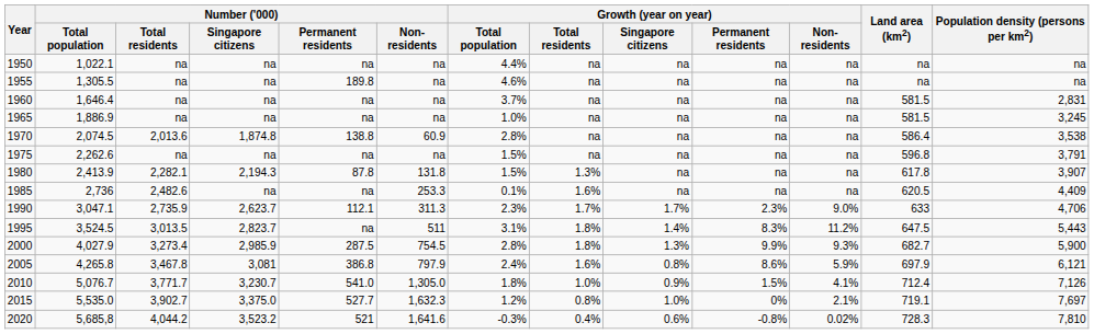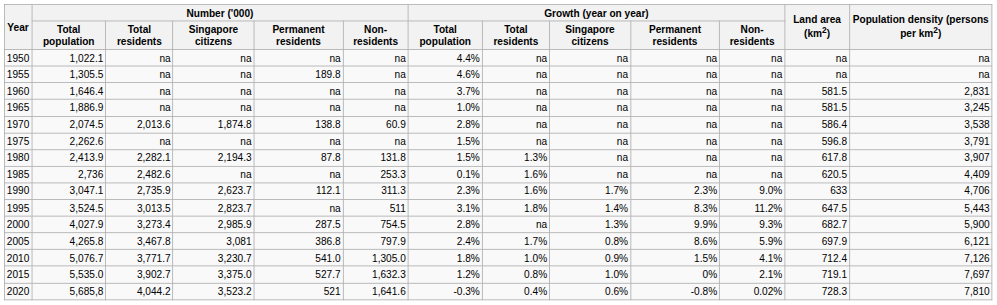 <table class="wikitable" style="font-size: 80%; ">
 <tr>
 <th rowspan="2">Year</th>
 <th colspan="5">Number ('000)</th>
 <th colspan="5">Growth (year on year)</th>
 <th rowspan="2">Land area (km<sup>2</sup>)</th>
 <th rowspan="2">Population density (persons per km<sup>2</sup>)</th>
 </tr>
 <tr>
 <th>Total population</th>
 <th>Total residents</th>
 <th>Singapore citizens</th>
 <th>Permanent residents</th>
 <th>Non-residents</th>
 <th>Total population</th>
 <th>Total residents</th>
 <th>Singapore citizens</th>
 <th>Permanent residents</th>
 <th>Non-residents</th>
 </tr>
 <tr style="text-align:right">
 <td>1950</td>
 <td>1,022.1</td>
 <td>na</td>
 <td>na</td>
 <td>na</td>
 <td>na</td>
 <td>4.4%</td>
 <td>na</td>
 <td>na</td>
 <td>na</td>
 <td>na</td>
 <td>na</td>
 <td>na</td>
 </tr>
 <tr style="text-align:right">
 <td>1955</td>
 <td>1,305.5</td>
 <td>na</td>
 <td>na</td>
 <td>189.8</td>
 <td>na</td>
 <td>4.6%</td>
 <td>na</td>
 <td>na</td>
 <td>na</td>
 <td>na</td>
 <td>na</td>
 <td>na</td>
 </tr>
 <tr style="text-align:right">
 <td>1960</td>
 <td>1,646.4</td>
 <td>na</td>
 <td>na</td>
 <td>na</td>
 <td>na</td>
 <td>3.7%</td>
 <td>na</td>
 <td>na</td>
 <td>na</td>
 <td>na</td>
 <td>581.5</td>
 <td>2,831</td>
 </tr>
 <tr style="text-align:right">
 <td>1965</td>
 <td>1,886.9</td>
 <td>na</td>
 <td>na</td>
 <td>na</td>
 <td>na</td>
 <td>1.0%</td>
 <td>na</td>
 <td>na</td>
 <td>na</td>
 <td>na</td>
 <td>581.5</td>
 <td>3,245</td>
 </tr>
 <tr style="text-align:right">
 <td>1970</td>
 <td>2,074.5</td>
 <td>2,013.6</td>
 <td>1,874.8</td>
 <td>138.8</td>
 <td>60.9</td>
 <td>2.8%</td>
 <td>na</td>
 <td>na</td>
 <td>na</td>
 <td>na</td>
 <td>586.4</td>
 <td>3,538</td>
 </tr>
 <tr style="text-align:right">
 <td>1975</td>
 <td>2,262.6</td>
 <td>na</td>
 <td>na</td>
 <td>na</td>
 <td>na</td>
 <td>1.5%</td>
 <td>na</td>
 <td>na</td>
 <td>na</td>
 <td>na</td>
 <td>596.8</td>
 <td>3,791</td>
 </tr>
 <tr style="text-align:right">
 <td>1980</td>
 <td>2,413.9</td>
 <td>2,282.1</td>
 <td>2,194.3</td>
 <td>87.8</td>
 <td>131.8</td>
 <td>1.5%</td>
 <td>1.3%</td>
 <td>na</td>
 <td>na</td>
 <td>na</td>
 <td>617.8</td>
 <td>3,907</td>
 </tr>
 <tr style="text-align:right">
 <td>1985</td>
 <td>2,736</td>
 <td>2,482.6</td>
 <td>na</td>
 <td>na</td>
 <td>253.3</td>
 <td>0.1%</td>
 <td>1.6%</td>
 <td>na</td>
 <td>na</td>
 <td>na</td>
 <td>620.5</td>
 <td>4,409</td>
 </tr>
 <tr style="text-align:right">
 <td>1990</td>
 <td>3,047.1</td>
 <td>2,735.9</td>
 <td>2,623.7</td>
 <td>112.1</td>
 <td>311.3</td>
 <td>2.3%</td>
-<td>1.7%</td>
+<td>1.6%</td>
 <td>1.7%</td>
 <td>2.3%</td>
 <td>9.0%</td>
 <td>633</td>
 <td>4,706</td>
 </tr>
 <tr style="text-align:right">
 <td>1995</td>
 <td>3,524.5</td>
 <td>3,013.5</td>
 <td>2,823.7</td>
 <td>na</td>
 <td>511</td>
 <td>3.1%</td>
 <td>1.8%</td>
 <td>1.4%</td>
 <td>8.3%</td>
 <td>11.2%</td>
 <td>647.5</td>
 <td>5,443</td>
 </tr>
 <tr style="text-align:right">
 <td>2000</td>
 <td>4,027.9</td>
 <td>3,273.4</td>
 <td>2,985.9</td>
 <td>287.5</td>
 <td>754.5</td>
 <td>2.8%</td>
-<td>1.8%</td>
+<td>na</td>
 <td>1.3%</td>
 <td>9.9%</td>
 <td>9.3%</td>
 <td>682.7</td>
 <td>5,900</td>
 </tr>
 <tr style="text-align:right">
 <td>2005</td>
 <td>4,265.8</td>
 <td>3,467.8</td>
 <td>3,081</td>
 <td>386.8</td>
 <td>797.9</td>
 <td>2.4%</td>
-<td>1.6%</td>
+<td>1.7%</td>
 <td>0.8%</td>
 <td>8.6%</td>
 <td>5.9%</td>
 <td>697.9</td>
 <td>6,121</td>
 </tr>
 <tr style="text-align:right">
 <td>2010</td>
 <td>5,076.7</td>
 <td>3,771.7</td>
 <td>3,230.7</td>
 <td>541.0</td>
 <td>1,305.0</td>
 <td>1.8%</td>
 <td>1.0%</td>
 <td>0.9%</td>
 <td>1.5%</td>
 <td>4.1%</td>
 <td>712.4</td>
 <td>7,126</td>
 </tr>
 <tr style="text-align:right">
 <td>2015</td>
 <td>5,535.0</td>
 <td>3,902.7</td>
 <td>3,375.0</td>
 <td>527.7</td>
 <td>1,632.3</td>
 <td>1.2%</td>
 <td>0.8%</td>
 <td>1.0%</td>
 <td>0%</td>
 <td>2.1%</td>
 <td>719.1</td>
 <td>7,697</td>
 </tr>
 <tr style="text-align:right">
 <td>2020</td>
 <td>5,685,8</td>
 <td>4,044.2</td>
 <td>3,523.2</td>
 <td>521</td>
 <td>1,641.6</td>
 <td>-0.3%</td>
 <td>0.4%</td>
 <td>0.6%</td>
 <td>-0.8%</td>
 <td>0.02%</td>
 <td>728.3</td>
 <td>7,810</td>
 </tr>
 </table>
